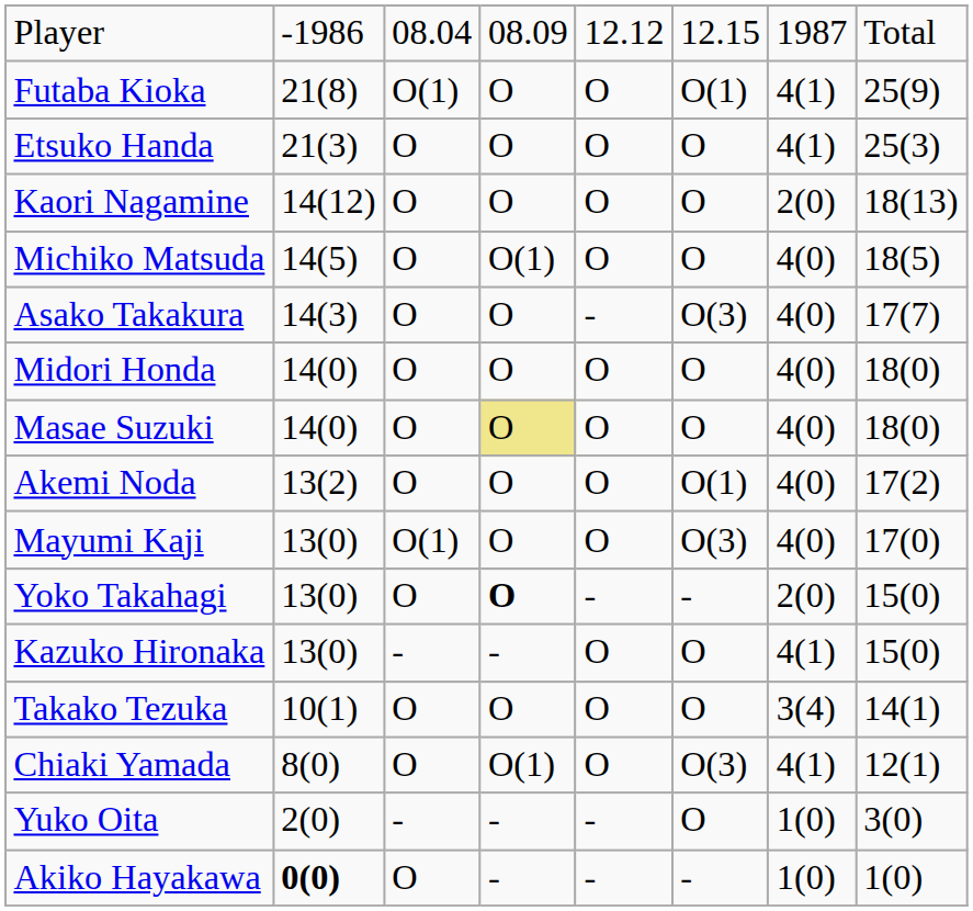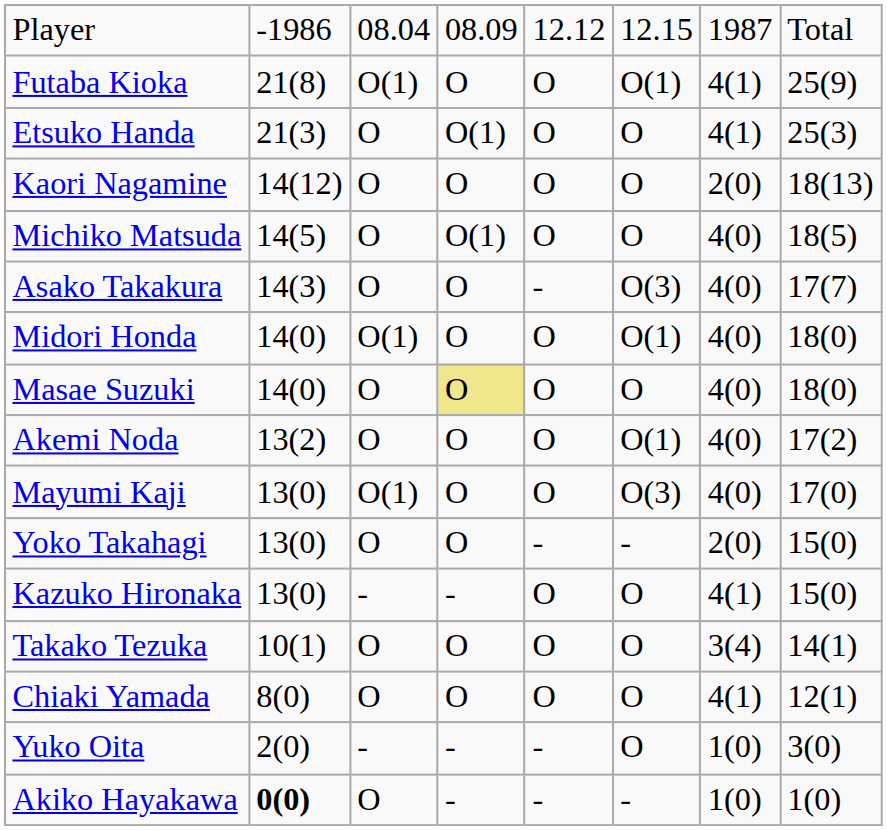 <table class="wikitable" style="text-align:left;">
 <tr>
 <td>Player</td>
 <td>-1986</td>
 <td>08.04</td>
 <td>08.09</td>
 <td>12.12</td>
 <td>12.15</td>
 <td>1987</td>
 <td>Total</td>
 </tr>
 <tr>
 <td><a href='#'>Futaba Kioka</a></td>
 <td>21(8)</td>
 <td>O(1)</td>
 <td>O</td>
 <td>O</td>
 <td>O(1)</td>
 <td>4(1)</td>
 <td>25(9)</td>
 </tr>
 <tr>
 <td><a href='#'>Etsuko Handa</a></td>
 <td>21(3)</td>
 <td>O</td>
-<td>O</td>
+<td>O(1)</td>
 <td>O</td>
 <td>O</td>
 <td>4(1)</td>
 <td>25(3)</td>
 </tr>
 <tr>
 <td><a href='#'>Kaori Nagamine</a></td>
 <td>14(12)</td>
 <td>O</td>
 <td>O</td>
 <td>O</td>
 <td>O</td>
 <td>2(0)</td>
 <td>18(13)</td>
 </tr>
 <tr>
 <td><a href='#'>Michiko Matsuda</a></td>
 <td>14(5)</td>
 <td>O</td>
 <td>O(1)</td>
 <td>O</td>
 <td>O</td>
 <td>4(0)</td>
 <td>18(5)</td>
 </tr>
 <tr>
 <td><a href='#'>Asako Takakura</a></td>
 <td>14(3)</td>
 <td>O</td>
 <td>O</td>
 <td>-</td>
 <td>O(3)</td>
 <td>4(0)</td>
 <td>17(7)</td>
 </tr>
 <tr>
 <td><a href='#'>Midori Honda</a></td>
 <td>14(0)</td>
+<td>O(1)</td>
 <td>O</td>
 <td>O</td>
-<td>O</td>
-<td>O</td>
+<td>O(1)</td>
 <td>4(0)</td>
 <td>18(0)</td>
 </tr>
 <tr>
 <td><a href='#'>Masae Suzuki</a></td>
 <td>14(0)</td>
 <td>O</td>
 <td style="background: khaki;">O</td>
 <td>O</td>
 <td>O</td>
 <td>4(0)</td>
 <td>18(0)</td>
 </tr>
 <tr>
 <td><a href='#'>Akemi Noda</a></td>
 <td>13(2)</td>
 <td>O</td>
 <td>O</td>
 <td>O</td>
 <td>O(1)</td>
 <td>4(0)</td>
 <td>17(2)</td>
 </tr>
 <tr>
 <td><a href='#'>Mayumi Kaji</a></td>
 <td>13(0)</td>
 <td>O(1)</td>
 <td>O</td>
 <td>O</td>
 <td>O(3)</td>
 <td>4(0)</td>
 <td>17(0)</td>
 </tr>
 <tr>
 <td><a href='#'>Yoko Takahagi</a></td>
 <td>13(0)</td>
 <td>O</td>
-<td><strong>O</strong></td>
+<td>O</td>
 <td>-</td>
 <td>-</td>
 <td>2(0)</td>
 <td>15(0)</td>
 </tr>
 <tr>
 <td><a href='#'>Kazuko Hironaka</a></td>
 <td>13(0)</td>
 <td>-</td>
 <td>-</td>
 <td>O</td>
 <td>O</td>
 <td>4(1)</td>
 <td>15(0)</td>
 </tr>
 <tr>
 <td><a href='#'>Takako Tezuka</a></td>
 <td>10(1)</td>
 <td>O</td>
 <td>O</td>
 <td>O</td>
 <td>O</td>
 <td>3(4)</td>
 <td>14(1)</td>
 </tr>
 <tr>
 <td><a href='#'>Chiaki Yamada</a></td>
 <td>8(0)</td>
 <td>O</td>
-<td>O(1)</td>
 <td>O</td>
-<td>O(3)</td>
+<td>O</td>
+<td>O</td>
 <td>4(1)</td>
 <td>12(1)</td>
 </tr>
 <tr>
 <td><a href='#'>Yuko Oita</a></td>
 <td>2(0)</td>
 <td>-</td>
 <td>-</td>
 <td>-</td>
 <td>O</td>
 <td>1(0)</td>
 <td>3(0)</td>
 </tr>
 <tr>
 <td><a href='#'>Akiko Hayakawa</a></td>
 <td><strong>0(0)</strong></td>
 <td>O</td>
 <td>-</td>
 <td>-</td>
 <td>-</td>
 <td>1(0)</td>
 <td>1(0)</td>
 </tr>
 </table>
